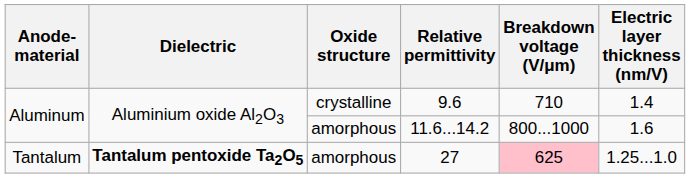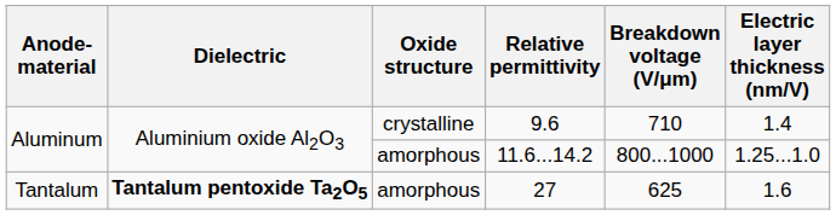 <table class="wikitable" style="margin:1em auto; text-align:center">
 <tr>
 <th>Anode-<br>material</th>
 <th>Dielectric</th>
 <th>Oxide<br>structure</th>
 <th>Relative<br>permittivity</th>
 <th>Breakdown<br>voltage<br>(V/μm)</th>
 <th>Electric<br>layer<br>thickness<br>(nm/V)</th>
 </tr>
 <tr>
 <td rowspan="2">Aluminum</td>
 <td rowspan="2">Aluminium oxide Al<sub>2</sub>O<sub>3</sub></td>
 <td>crystalline</td>
 <td>9.6</td>
 <td>710</td>
 <td>1.4</td>
 </tr>
 <tr>
 <td>amorphous</td>
 <td>11.6...14.2</td>
 <td>800...1000</td>
-<td>1.6</td>
+<td>1.25...1.0</td>
 </tr>
 <tr>
 <td>Tantalum</td>
 <td><strong>Tantalum pentoxide Ta<sub>2</sub>O<sub>5</sub></strong></td>
 <td>amorphous</td>
 <td>27</td>
-<td style="background: pink;">625</td>
-<td>1.25...1.0</td>
+<td>625</td>
+<td>1.6</td>
 </tr>
 </table>
